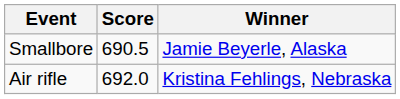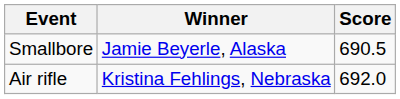 <table class="wikitable sortable">
 <tr>
 <th>Event</th>
+<th>Winner</th>
 <th>Score</th>
-<th>Winner</th>
 </tr>
 <tr>
 <td>Smallbore</td>
+<td><a href='#'>Jamie Beyerle</a>, <a href='#'>Alaska</a></td>
 <td>690.5</td>
-<td><a href='#'>Jamie Beyerle</a>, <a href='#'>Alaska</a></td>
 </tr>
 <tr>
 <td>Air rifle</td>
+<td><a href='#'>Kristina Fehlings</a>, <a href='#'>Nebraska</a></td>
 <td>692.0</td>
-<td><a href='#'>Kristina Fehlings</a>, <a href='#'>Nebraska</a></td>
 </tr>
 </table>
